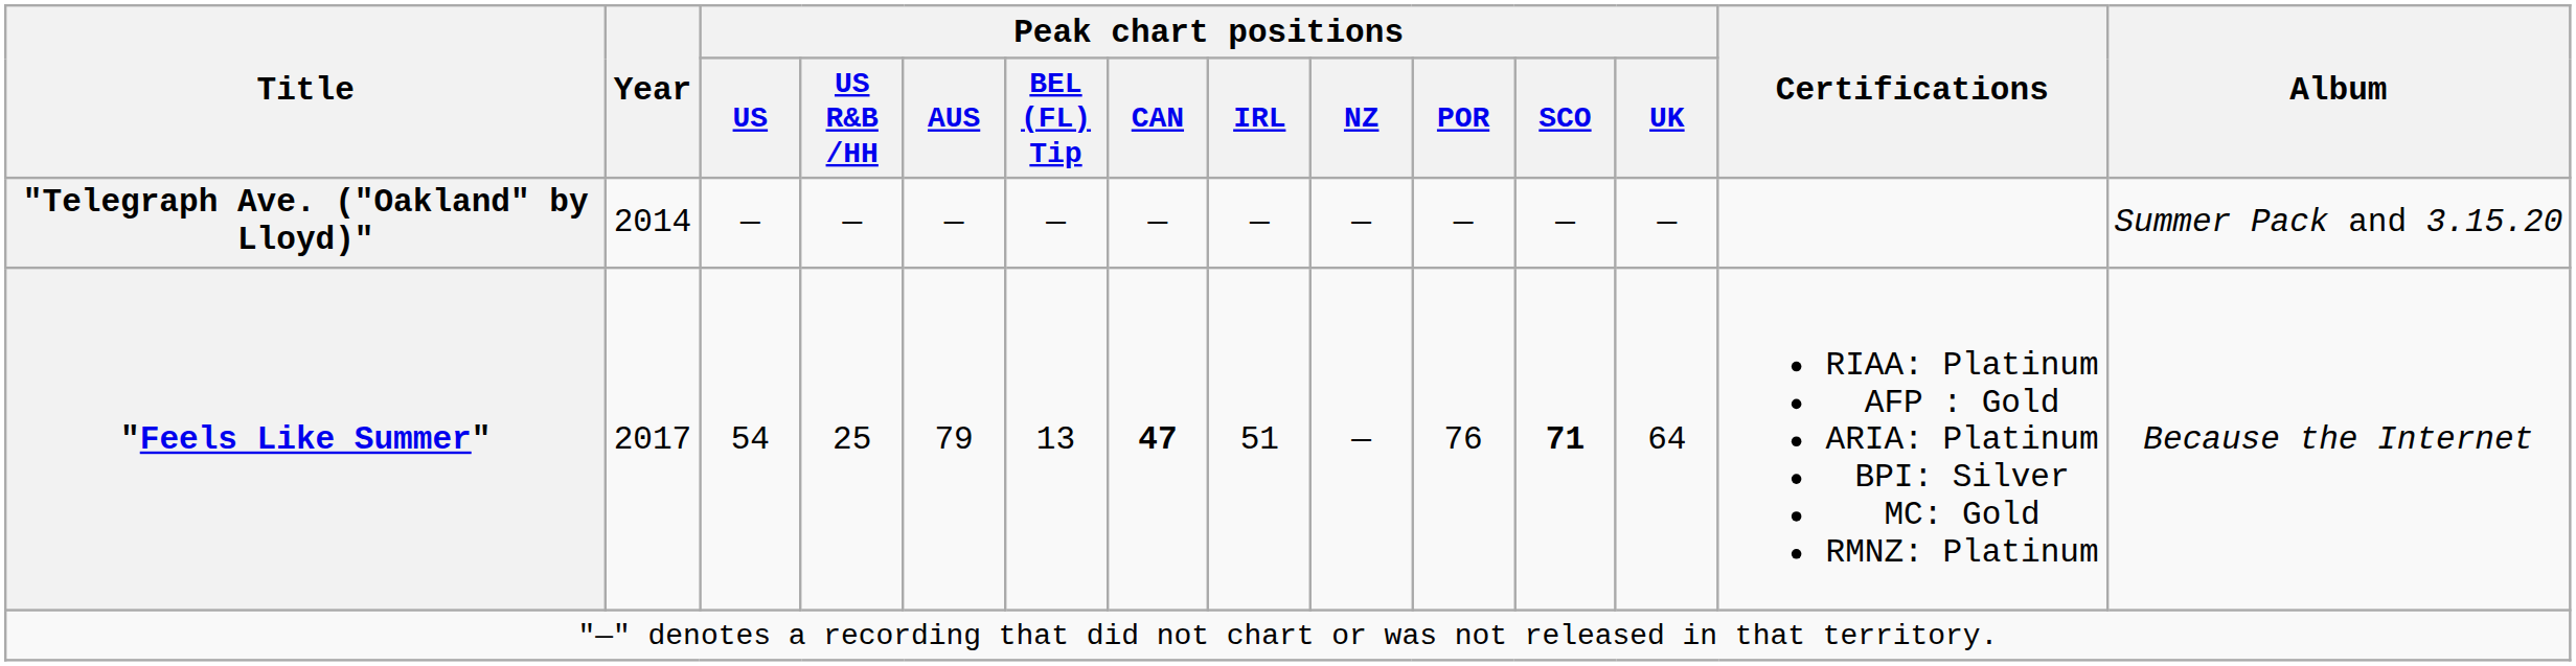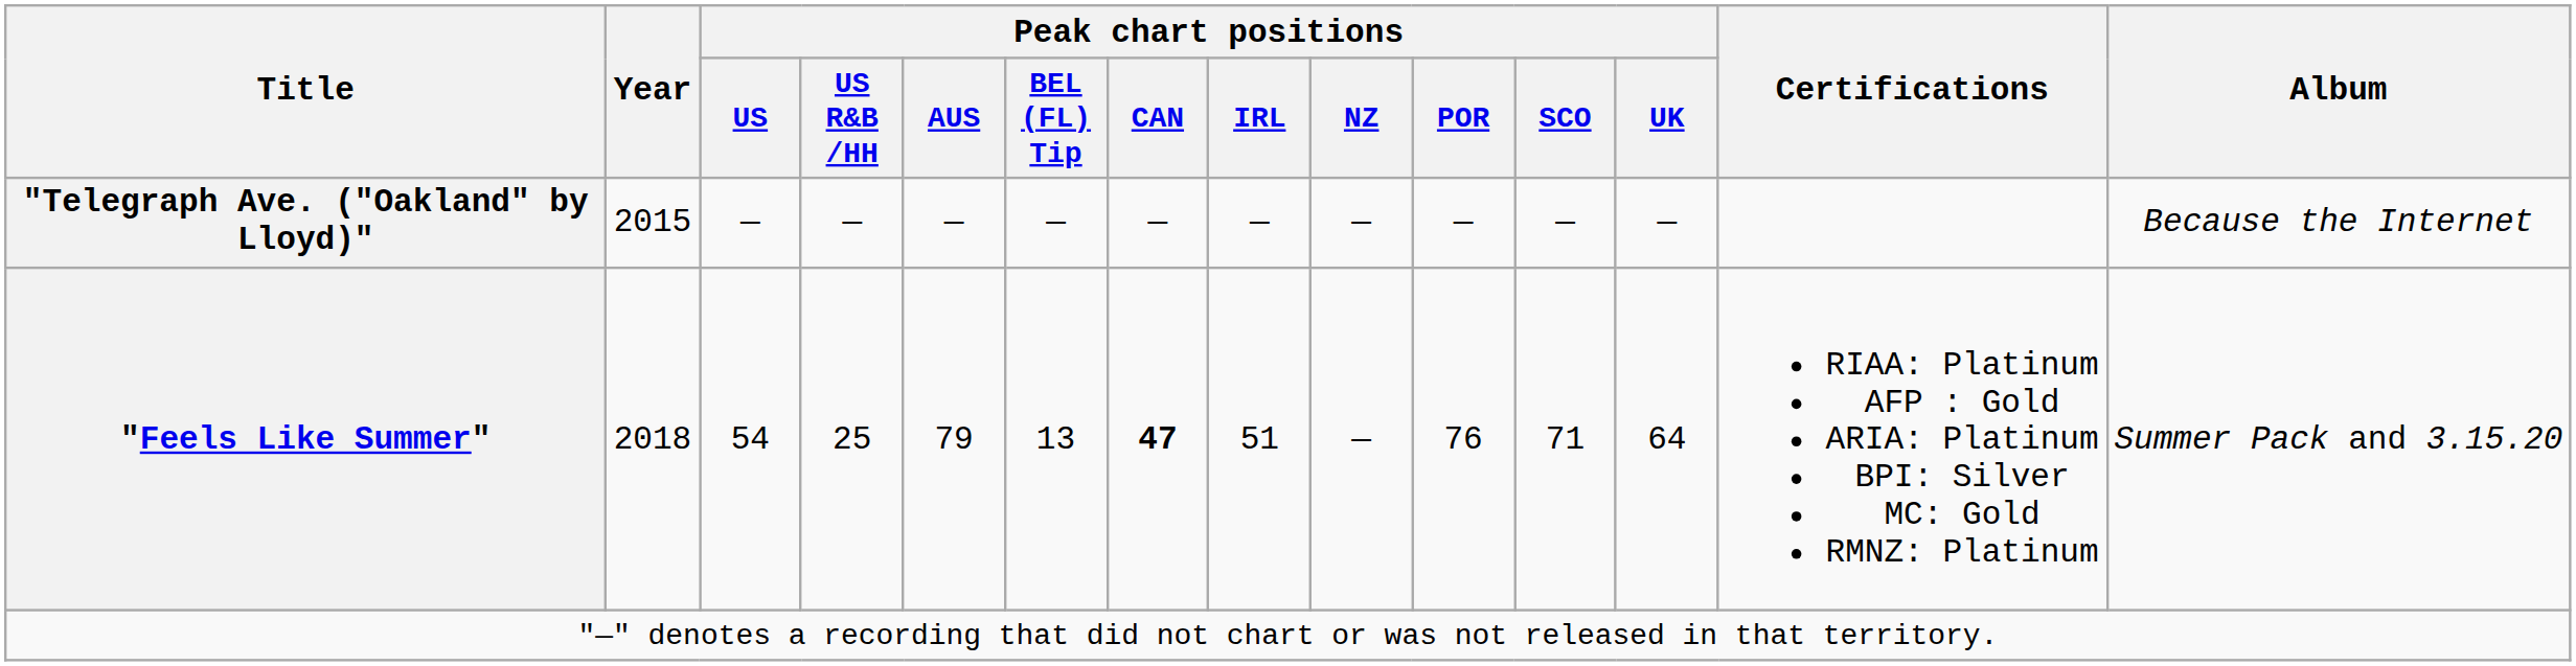 <table class="wikitable plainrowheaders" style="text-align:center;">
 <tr>
 <th scope="col" rowspan="2" style="width:18em;">Title</th>
 <th scope="col" rowspan="2">Year</th>
 <th scope="col" colspan="10">Peak chart positions</th>
 <th scope="col" rowspan="2">Certifications</th>
 <th scope="col" rowspan="2">Album</th>
 </tr>
 <tr>
 <th scope="col" style="width:3em;font-size:90%;"><a href='#'>US</a><br></th>
 <th scope="col" style="width:3em;font-size:90%;"><a href='#'>US<br>R&B<br>/HH</a><br></th>
 <th scope="col" style="width:3em;font-size:90%;"><a href='#'>AUS</a><br></th>
 <th scope="col" style="width:3em;font-size:90%;"><a href='#'>BEL<br>(FL)<br>Tip</a><br></th>
 <th scope="col" style="width:3em;font-size:90%;"><a href='#'>CAN</a><br></th>
 <th scope="col" style="width:3em;font-size:90%;"><a href='#'>IRL</a><br></th>
 <th scope="col" style="width:3em;font-size:90%;"><a href='#'>NZ</a><br></th>
 <th scope="col" style="width:3em;font-size:90%;"><a href='#'>POR</a><br></th>
 <th scope="col" style="width:3em;font-size:90%;"><a href='#'>SCO</a><br></th>
 <th scope="col" style="width:3em;font-size:90%;"><a href='#'>UK</a><br></th>
 </tr>
 <tr>
 <th scope="row">"Telegraph Ave. ("Oakland" by Lloyd)"</th>
-<td>2014</td>
+<td>2015</td>
 <td>—</td>
 <td>—</td>
 <td>—</td>
 <td>—</td>
 <td>—</td>
 <td>—</td>
 <td>—</td>
 <td>—</td>
 <td>—</td>
 <td>—</td>
 <td></td>
-<td><em>Summer Pack</em> and <em>3.15.20</em></td>
+<td><em>Because the Internet</em></td>
 </tr>
 <tr>
 <th scope="row">"<a href='#'>Feels Like Summer</a>"</th>
-<td>2017</td>
+<td>2018</td>
 <td>54</td>
 <td>25</td>
 <td>79</td>
 <td>13</td>
 <td><strong>47</strong></td>
 <td>51</td>
 <td>—</td>
 <td>76</td>
-<td><strong>71</strong></td>
+<td>71</td>
 <td>64</td>
 <td><br><ul><li>RIAA: Platinum</li><li>AFP : Gold</li><li>ARIA: Platinum</li><li>BPI: Silver</li><li>MC: Gold</li><li>RMNZ: Platinum</li></ul></td>
-<td><em>Because the Internet</em></td>
+<td><em>Summer Pack</em> and <em>3.15.20</em></td>
 </tr>
 <tr>
 <td colspan="14" style="font-size:90%">"—" denotes a recording that did not chart or was not released in that territory.</td>
 </tr>
 </table>
